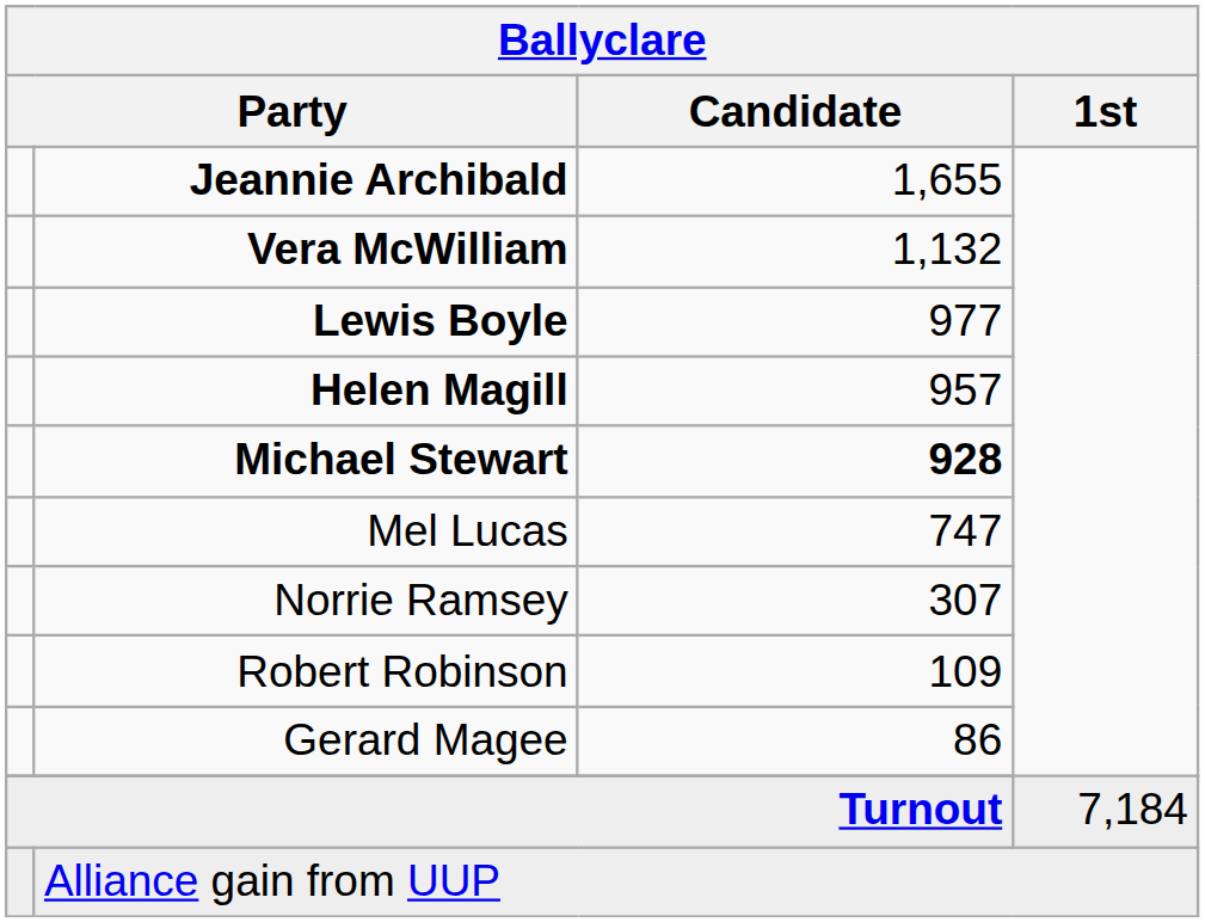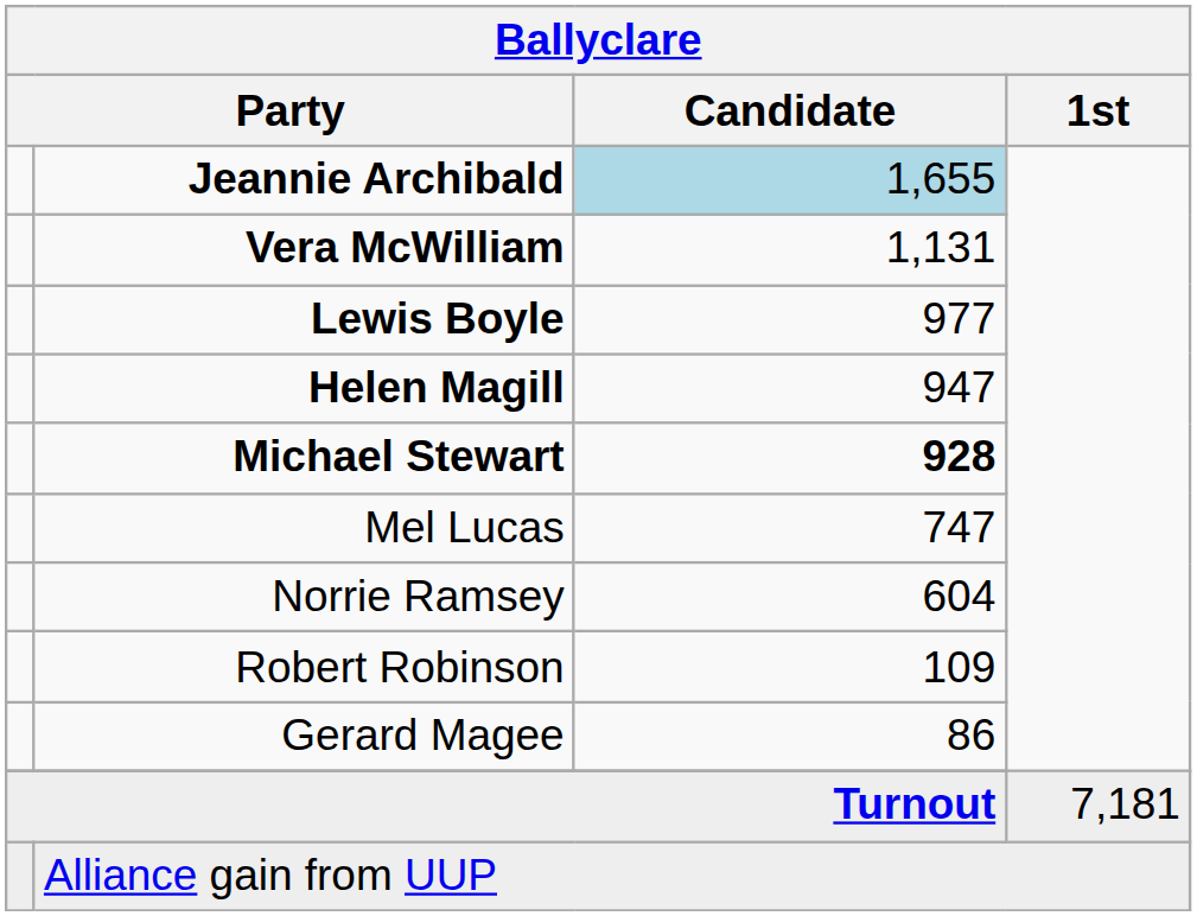 <table class="wikitable">
 <tr>
 <th colspan="4" align="center"><a href='#'>Ballyclare</a></th>
 </tr>
 <tr>
 <th colspan="2" align="center" width=200>Party</th>
 <th width=150>Candidate</th>
 <th width=60>1st </th>
 </tr>
 <tr>
 <td></td>
 <td align="right"><strong>Jeannie Archibald</strong></td>
-<td align="right">1,655</td>
+<td align="right" style="background: lightblue;">1,655</td>
 </tr>
 <tr>
 <td></td>
 <td align="right"><strong>Vera McWilliam</strong></td>
-<td align="right">1,132</td>
+<td align="right">1,131</td>
 </tr>
 <tr>
 <td></td>
 <td align="right"><strong>Lewis Boyle</strong></td>
 <td align="right">977</td>
 </tr>
 <tr>
 <td></td>
 <td align="right"><strong>Helen Magill</strong></td>
-<td align="right">957</td>
+<td align="right">947</td>
 </tr>
 <tr>
 <td></td>
 <td align="right"><strong>Michael Stewart</strong></td>
 <td align="right"><strong>928</strong></td>
 </tr>
 <tr>
 <td></td>
 <td align="right">Mel Lucas</td>
 <td align="right">747</td>
 </tr>
 <tr>
 <td></td>
 <td align="right">Norrie Ramsey</td>
-<td align="right">307</td>
+<td align="right">604</td>
 </tr>
 <tr>
 <td></td>
 <td align="right">Robert Robinson</td>
 <td align="right">109</td>
 </tr>
 <tr>
 <td></td>
 <td align="right">Gerard Magee</td>
 <td align="right">86</td>
 </tr>
 <tr>
 </tr>
 <tr bgcolor="EEEEEE">
 <td colspan=3 align="right"><strong><a href='#'>Turnout</a></strong></td>
-<td align="right">7,184</td>
+<td align="right">7,181</td>
 </tr>
 <tr bgcolor="EEEEEE">
 <td bgcolor=></td>
 <td colspan=4 bgcolor="EEEEEE"><a href='#'>Alliance</a> gain from <a href='#'>UUP</a></td>
 </tr>
 </table>
